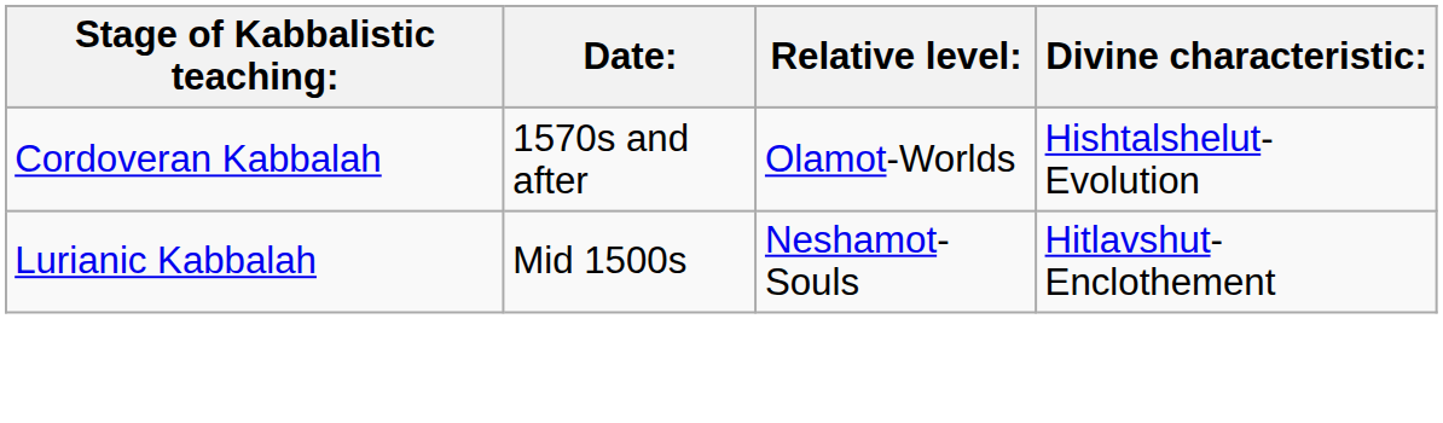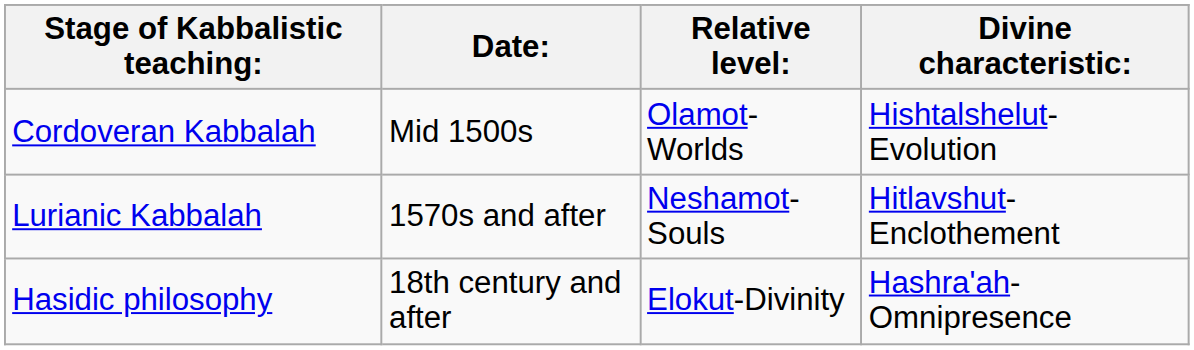 <table class="wikitable">
 <tr>
 <th>Stage of Kabbalistic teaching:</th>
 <th>Date:</th>
 <th>Relative level:</th>
 <th>Divine characteristic:</th>
 </tr>
 <tr>
 <td><a href='#'>Cordoveran Kabbalah</a></td>
-<td>1570s and after</td>
+<td>Mid 1500s</td>
 <td><a href='#'>Olamot</a>-Worlds</td>
 <td><a href='#'>Hishtalshelut</a>-Evolution</td>
 </tr>
 <tr>
 <td><a href='#'>Lurianic Kabbalah</a></td>
-<td>Mid 1500s</td>
+<td>1570s and after</td>
 <td><a href='#'>Neshamot</a>-Souls</td>
 <td><a href='#'>Hitlavshut</a>-Enclothement</td>
 </tr>
+<tr>
+<td><a href='#'>Hasidic philosophy</a></td>
+<td>18th century and after</td>
+<td><a href='#'>Elokut</a>-Divinity</td>
+<td><a href='#'>Hashra'ah</a>-Omnipresence</td>
+</tr>
 </table>
